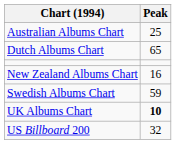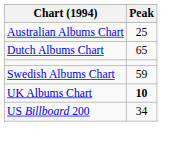 <table class="wikitable">
 <tr>
 <th>Chart (1994)</th>
 <th>Peak</th>
 </tr>
 <tr>
 <td><a href='#'>Australian Albums Chart</a></td>
 <td align="center">25</td>
 </tr>
 <tr>
 <td><a href='#'>Dutch Albums Chart</a></td>
 <td align="center">65</td>
 </tr>
 <tr>
 <td></td>
 </tr>
 <tr>
-<td><a href='#'>New Zealand Albums Chart</a></td>
-<td align="center">16</td>
-</tr>
-<tr>
 <td><a href='#'>Swedish Albums Chart</a></td>
 <td align="center">59</td>
 </tr>
 <tr>
 <td><a href='#'>UK Albums Chart</a></td>
 <td align="center"><strong>10</strong></td>
 </tr>
 <tr>
 <td><a href='#'>US <em>Billboard</em> 200</a></td>
-<td align="center">32</td>
+<td align="center">34</td>
 </tr>
 </table>
